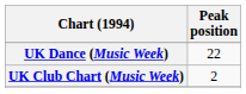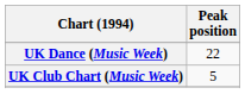 <table class="wikitable sortable plainrowheaders">
 <tr>
 <th>Chart (1994)</th>
 <th>Peak<br>position</th>
 </tr>
 <tr>
 </tr>
 <tr>
 </tr>
 <tr>
 </tr>
 <tr>
 <th scope="row"><a href='#'>UK Dance</a> (<em><a href='#'>Music Week</a></em>)</th>
 <td align="center">22</td>
 </tr>
 <tr>
 <th scope="row"><a href='#'>UK Club Chart</a> (<em><a href='#'>Music Week</a></em>)</th>
-<td align="center">2</td>
+<td align="center">5</td>
 </tr>
 <tr>
 </tr>
 <tr>
 </tr>
 <tr>
 </tr>
 </table>
